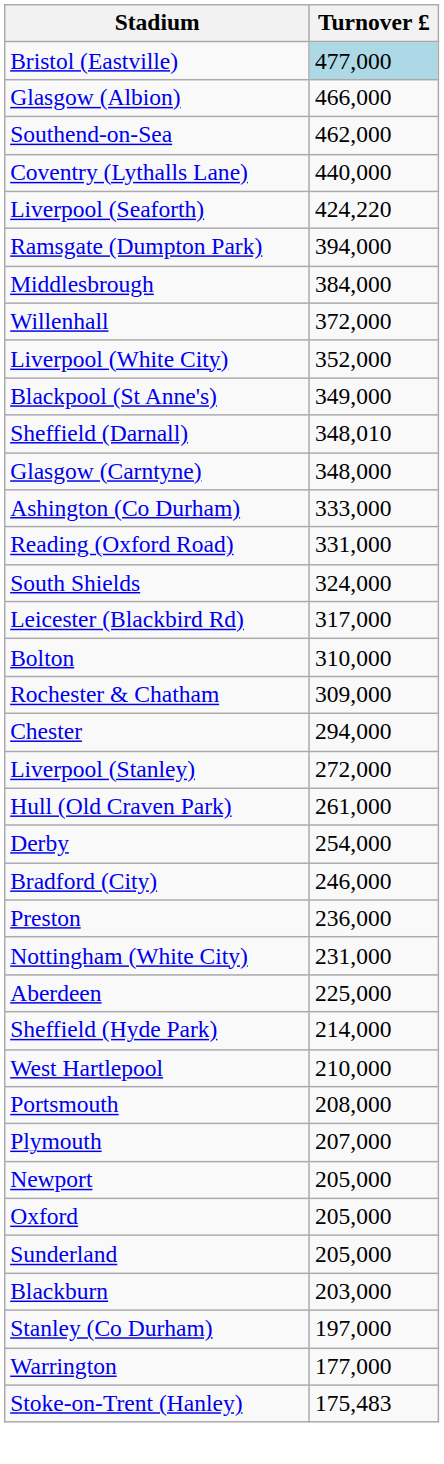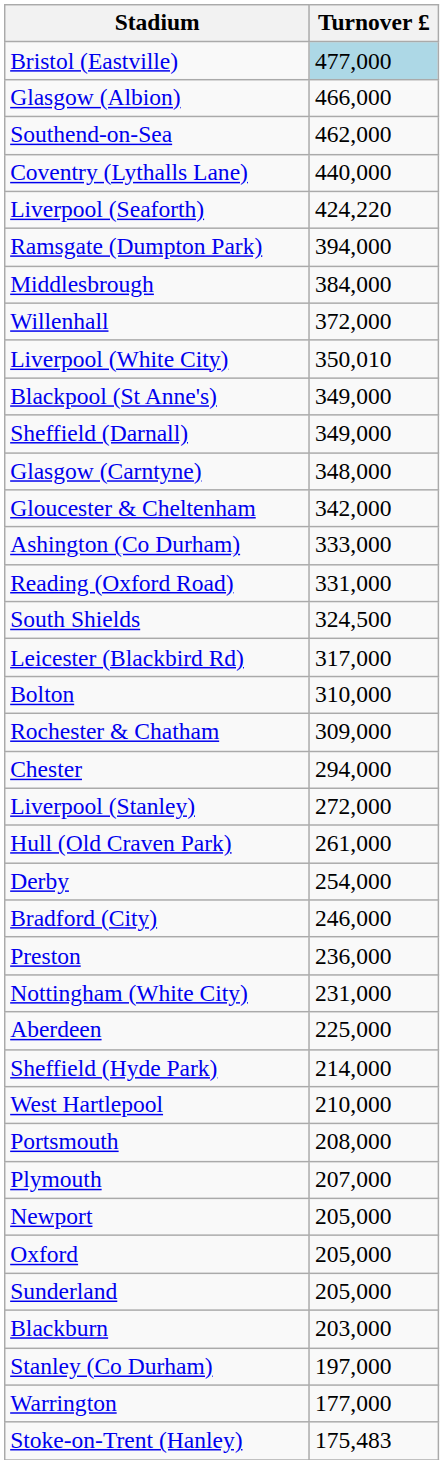 <table class="wikitable">
 <tr>
 <th width=200>Stadium</th>
 <th width=80>Turnover £</th>
 </tr>
 <tr>
 <td><a href='#'>Bristol (Eastville)</a></td>
 <td style="background: lightblue;">477,000</td>
 </tr>
 <tr>
 <td><a href='#'>Glasgow (Albion)</a></td>
 <td>466,000</td>
 </tr>
 <tr>
 <td><a href='#'>Southend-on-Sea</a></td>
 <td>462,000</td>
 </tr>
 <tr>
 <td><a href='#'>Coventry (Lythalls Lane)</a></td>
 <td>440,000</td>
 </tr>
 <tr>
 <td><a href='#'>Liverpool (Seaforth)</a></td>
 <td>424,220</td>
 </tr>
 <tr>
 <td><a href='#'>Ramsgate (Dumpton Park)</a></td>
 <td>394,000</td>
 </tr>
 <tr>
 <td><a href='#'>Middlesbrough</a></td>
 <td>384,000</td>
 </tr>
 <tr>
 <td><a href='#'>Willenhall</a></td>
 <td>372,000</td>
 </tr>
 <tr>
 <td><a href='#'>Liverpool (White City)</a></td>
-<td>352,000</td>
+<td>350,010</td>
 </tr>
 <tr>
 <td><a href='#'>Blackpool (St Anne's)</a></td>
 <td>349,000</td>
 </tr>
 <tr>
 <td><a href='#'>Sheffield (Darnall)</a></td>
-<td>348,010</td>
+<td>349,000</td>
 </tr>
 <tr>
 <td><a href='#'>Glasgow (Carntyne)</a></td>
 <td>348,000</td>
+</tr>
+<tr>
+<td><a href='#'>Gloucester & Cheltenham</a></td>
+<td>342,000</td>
 </tr>
 <tr>
 <td><a href='#'>Ashington (Co Durham)</a></td>
 <td>333,000</td>
 </tr>
 <tr>
 <td><a href='#'>Reading (Oxford Road)</a></td>
 <td>331,000</td>
 </tr>
 <tr>
 <td><a href='#'>South Shields</a></td>
-<td>324,000</td>
+<td>324,500</td>
 </tr>
 <tr>
 <td><a href='#'>Leicester (Blackbird Rd)</a></td>
 <td>317,000</td>
 </tr>
 <tr>
 <td><a href='#'>Bolton</a></td>
 <td>310,000</td>
 </tr>
 <tr>
 <td><a href='#'>Rochester & Chatham</a></td>
 <td>309,000</td>
 </tr>
 <tr>
 <td><a href='#'>Chester</a></td>
 <td>294,000</td>
 </tr>
 <tr>
 <td><a href='#'>Liverpool (Stanley)</a></td>
 <td>272,000</td>
 </tr>
 <tr>
 <td><a href='#'>Hull (Old Craven Park)</a></td>
 <td>261,000</td>
 </tr>
 <tr>
 <td><a href='#'>Derby</a></td>
 <td>254,000</td>
 </tr>
 <tr>
 <td><a href='#'>Bradford (City)</a></td>
 <td>246,000</td>
 </tr>
 <tr>
 <td><a href='#'>Preston</a></td>
 <td>236,000</td>
 </tr>
 <tr>
 <td><a href='#'>Nottingham (White City)</a></td>
 <td>231,000</td>
 </tr>
 <tr>
 <td><a href='#'>Aberdeen</a></td>
 <td>225,000</td>
 </tr>
 <tr>
 <td><a href='#'>Sheffield (Hyde Park)</a></td>
 <td>214,000</td>
 </tr>
 <tr>
 <td><a href='#'>West Hartlepool</a></td>
 <td>210,000</td>
 </tr>
 <tr>
 <td><a href='#'>Portsmouth</a></td>
 <td>208,000</td>
 </tr>
 <tr>
 <td><a href='#'>Plymouth</a></td>
 <td>207,000</td>
 </tr>
 <tr>
 <td><a href='#'>Newport</a></td>
 <td>205,000</td>
 </tr>
 <tr>
 <td><a href='#'>Oxford</a></td>
 <td>205,000</td>
 </tr>
 <tr>
 <td><a href='#'>Sunderland</a></td>
 <td>205,000</td>
 </tr>
 <tr>
 <td><a href='#'>Blackburn</a></td>
 <td>203,000</td>
 </tr>
 <tr>
 <td><a href='#'>Stanley (Co Durham)</a></td>
 <td>197,000</td>
 </tr>
 <tr>
 <td><a href='#'>Warrington</a></td>
 <td>177,000</td>
 </tr>
 <tr>
 <td><a href='#'>Stoke-on-Trent (Hanley)</a></td>
 <td>175,483</td>
 </tr>
 </table>
